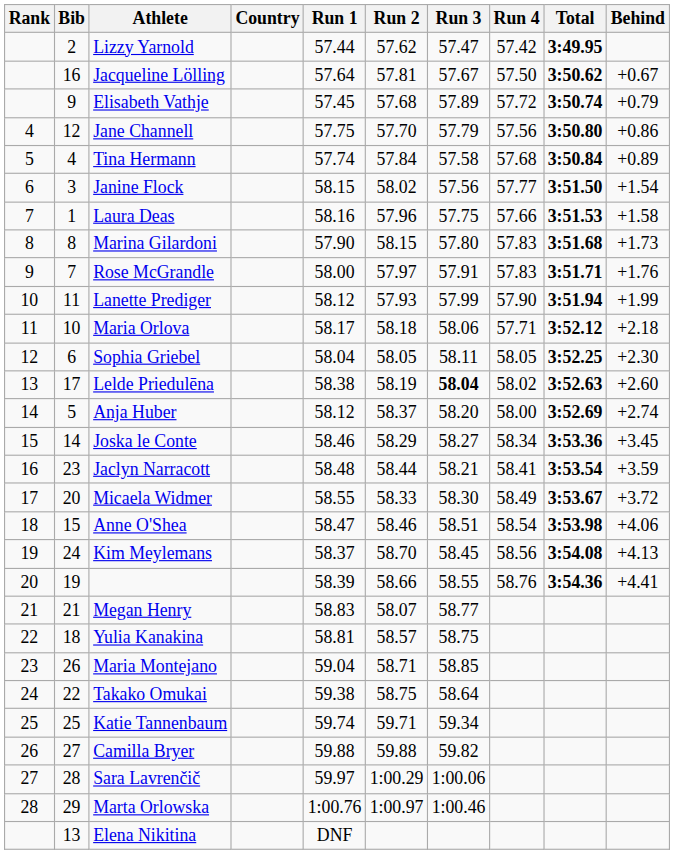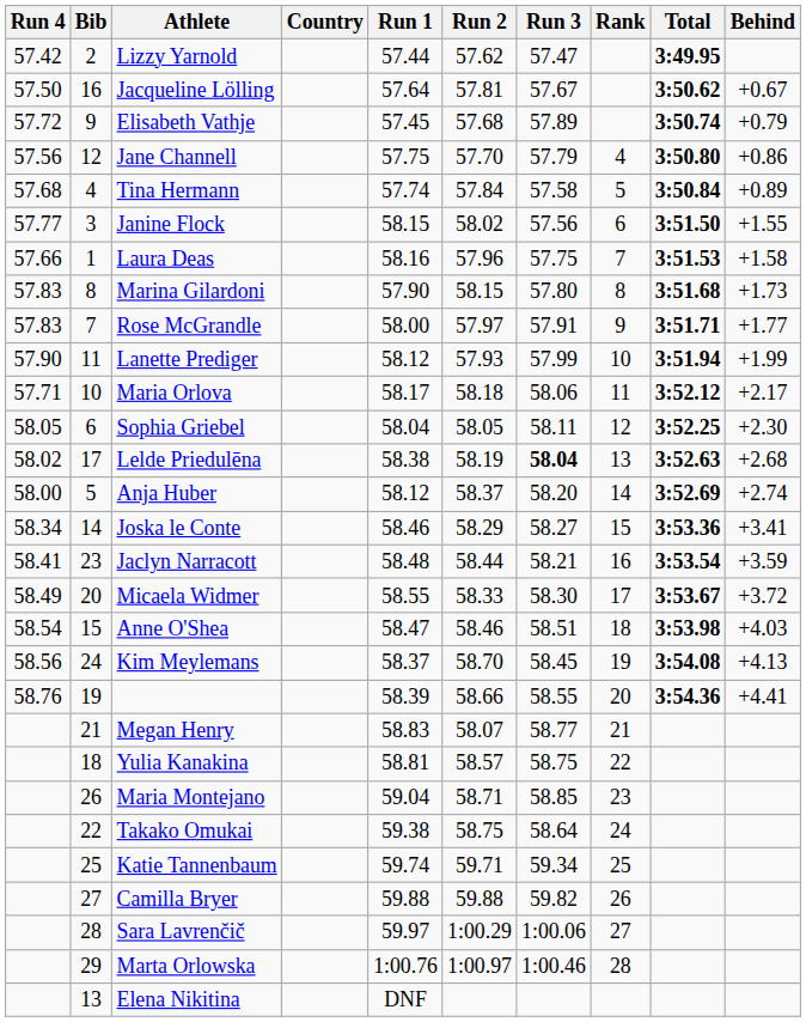 <table class="wikitable sortable" style="text-align:center">
 <tr>
-<th>Rank</th>
+<th>Run 4</th>
 <th>Bib</th>
 <th>Athlete</th>
 <th>Country</th>
 <th>Run 1</th>
 <th>Run 2</th>
 <th>Run 3</th>
-<th>Run 4</th>
+<th>Rank</th>
 <th>Total</th>
 <th>Behind</th>
 </tr>
 <tr>
-<td></td>
+<td>57.42</td>
 <td>2</td>
 <td align=left><a href='#'>Lizzy Yarnold</a></td>
 <td align=left></td>
 <td>57.44</td>
 <td>57.62</td>
 <td>57.47</td>
-<td>57.42</td>
+<td></td>
 <td><strong>3:49.95</strong></td>
 <td></td>
 </tr>
 <tr>
-<td></td>
+<td>57.50</td>
 <td>16</td>
 <td align=left><a href='#'>Jacqueline Lölling</a></td>
 <td align=left></td>
 <td>57.64</td>
 <td>57.81</td>
 <td>57.67</td>
-<td>57.50</td>
+<td></td>
 <td><strong>3:50.62</strong></td>
 <td>+0.67</td>
 </tr>
 <tr>
-<td></td>
+<td>57.72</td>
 <td>9</td>
 <td align=left><a href='#'>Elisabeth Vathje</a></td>
 <td align=left></td>
 <td>57.45</td>
 <td>57.68</td>
 <td>57.89</td>
-<td>57.72</td>
+<td></td>
 <td><strong>3:50.74</strong></td>
 <td>+0.79</td>
 </tr>
 <tr>
-<td>4</td>
+<td>57.56</td>
 <td>12</td>
 <td align=left><a href='#'>Jane Channell</a></td>
 <td align=left></td>
 <td>57.75</td>
 <td>57.70</td>
 <td>57.79</td>
-<td>57.56</td>
+<td>4</td>
 <td><strong>3:50.80</strong></td>
 <td>+0.86</td>
 </tr>
 <tr>
-<td>5</td>
+<td>57.68</td>
 <td>4</td>
 <td align=left><a href='#'>Tina Hermann</a></td>
 <td align=left></td>
 <td>57.74</td>
 <td>57.84</td>
 <td>57.58</td>
-<td>57.68</td>
+<td>5</td>
 <td><strong>3:50.84</strong></td>
 <td>+0.89</td>
 </tr>
 <tr>
-<td>6</td>
+<td>57.77</td>
 <td>3</td>
 <td align=left><a href='#'>Janine Flock</a></td>
 <td align=left></td>
 <td>58.15</td>
 <td>58.02</td>
 <td>57.56</td>
-<td>57.77</td>
+<td>6</td>
 <td><strong>3:51.50</strong></td>
-<td>+1.54</td>
+<td>+1.55</td>
 </tr>
 <tr>
-<td>7</td>
+<td>57.66</td>
 <td>1</td>
 <td align=left><a href='#'>Laura Deas</a></td>
 <td align=left></td>
 <td>58.16</td>
 <td>57.96</td>
 <td>57.75</td>
-<td>57.66</td>
+<td>7</td>
 <td><strong>3:51.53</strong></td>
 <td>+1.58</td>
 </tr>
 <tr>
-<td>8</td>
+<td>57.83</td>
 <td>8</td>
 <td align=left><a href='#'>Marina Gilardoni</a></td>
 <td align=left></td>
 <td>57.90</td>
 <td>58.15</td>
 <td>57.80</td>
-<td>57.83</td>
+<td>8</td>
 <td><strong>3:51.68</strong></td>
 <td>+1.73</td>
 </tr>
 <tr>
-<td>9</td>
+<td>57.83</td>
 <td>7</td>
 <td align=left><a href='#'>Rose McGrandle</a></td>
 <td align=left></td>
 <td>58.00</td>
 <td>57.97</td>
 <td>57.91</td>
-<td>57.83</td>
+<td>9</td>
 <td><strong>3:51.71</strong></td>
-<td>+1.76</td>
+<td>+1.77</td>
 </tr>
 <tr>
-<td>10</td>
+<td>57.90</td>
 <td>11</td>
 <td align=left><a href='#'>Lanette Prediger</a></td>
 <td align=left></td>
 <td>58.12</td>
 <td>57.93</td>
 <td>57.99</td>
-<td>57.90</td>
+<td>10</td>
 <td><strong>3:51.94</strong></td>
 <td>+1.99</td>
 </tr>
 <tr>
-<td>11</td>
+<td>57.71</td>
 <td>10</td>
 <td align=left><a href='#'>Maria Orlova</a></td>
 <td align=left></td>
 <td>58.17</td>
 <td>58.18</td>
 <td>58.06</td>
-<td>57.71</td>
+<td>11</td>
 <td><strong>3:52.12</strong></td>
-<td>+2.18</td>
+<td>+2.17</td>
 </tr>
 <tr>
-<td>12</td>
+<td>58.05</td>
 <td>6</td>
 <td align=left><a href='#'>Sophia Griebel</a></td>
 <td align=left></td>
 <td>58.04</td>
 <td>58.05</td>
 <td>58.11</td>
-<td>58.05</td>
+<td>12</td>
 <td><strong>3:52.25</strong></td>
 <td>+2.30</td>
 </tr>
 <tr>
-<td>13</td>
+<td>58.02</td>
 <td>17</td>
 <td align=left><a href='#'>Lelde Priedulēna</a></td>
 <td align=left></td>
 <td>58.38</td>
 <td>58.19</td>
 <td><strong>58.04</strong></td>
-<td>58.02</td>
+<td>13</td>
 <td><strong>3:52.63</strong></td>
-<td>+2.60</td>
+<td>+2.68</td>
 </tr>
 <tr>
-<td>14</td>
+<td>58.00</td>
 <td>5</td>
 <td align=left><a href='#'>Anja Huber</a></td>
 <td align=left></td>
 <td>58.12</td>
 <td>58.37</td>
 <td>58.20</td>
-<td>58.00</td>
+<td>14</td>
 <td><strong>3:52.69</strong></td>
 <td>+2.74</td>
 </tr>
 <tr>
-<td>15</td>
+<td>58.34</td>
 <td>14</td>
 <td align=left><a href='#'>Joska le Conte</a></td>
 <td align=left></td>
 <td>58.46</td>
 <td>58.29</td>
 <td>58.27</td>
-<td>58.34</td>
+<td>15</td>
 <td><strong>3:53.36</strong></td>
-<td>+3.45</td>
+<td>+3.41</td>
 </tr>
 <tr>
-<td>16</td>
+<td>58.41</td>
 <td>23</td>
 <td align=left><a href='#'>Jaclyn Narracott</a></td>
 <td align=left></td>
 <td>58.48</td>
 <td>58.44</td>
 <td>58.21</td>
-<td>58.41</td>
+<td>16</td>
 <td><strong>3:53.54</strong></td>
 <td>+3.59</td>
 </tr>
 <tr>
-<td>17</td>
+<td>58.49</td>
 <td>20</td>
 <td align=left><a href='#'>Micaela Widmer</a></td>
 <td align=left></td>
 <td>58.55</td>
 <td>58.33</td>
 <td>58.30</td>
-<td>58.49</td>
+<td>17</td>
 <td><strong>3:53.67</strong></td>
 <td>+3.72</td>
 </tr>
 <tr>
-<td>18</td>
+<td>58.54</td>
 <td>15</td>
 <td align=left><a href='#'>Anne O'Shea</a></td>
 <td align=left></td>
 <td>58.47</td>
 <td>58.46</td>
 <td>58.51</td>
-<td>58.54</td>
+<td>18</td>
 <td><strong>3:53.98</strong></td>
-<td>+4.06</td>
+<td>+4.03</td>
 </tr>
 <tr>
-<td>19</td>
+<td>58.56</td>
 <td>24</td>
 <td align=left><a href='#'>Kim Meylemans</a></td>
 <td align=left></td>
 <td>58.37</td>
 <td>58.70</td>
 <td>58.45</td>
-<td>58.56</td>
+<td>19</td>
 <td><strong>3:54.08</strong></td>
 <td>+4.13</td>
 </tr>
 <tr>
-<td>20</td>
+<td>58.76</td>
 <td>19</td>
 <td align=left></td>
 <td align=left></td>
 <td>58.39</td>
 <td>58.66</td>
 <td>58.55</td>
-<td>58.76</td>
+<td>20</td>
 <td><strong>3:54.36</strong></td>
 <td>+4.41</td>
 </tr>
 <tr>
-<td>21</td>
+<td></td>
 <td>21</td>
 <td align=left><a href='#'>Megan Henry</a></td>
 <td align=left></td>
 <td>58.83</td>
 <td>58.07</td>
 <td>58.77</td>
-<td></td>
+<td>21</td>
 <td></td>
 <td></td>
 </tr>
 <tr>
-<td>22</td>
+<td></td>
 <td>18</td>
 <td align=left><a href='#'>Yulia Kanakina</a></td>
 <td align=left></td>
 <td>58.81</td>
 <td>58.57</td>
 <td>58.75</td>
-<td></td>
+<td>22</td>
 <td></td>
 <td></td>
 </tr>
 <tr>
-<td>23</td>
+<td></td>
 <td>26</td>
 <td align=left><a href='#'>Maria Montejano</a></td>
 <td align=left></td>
 <td>59.04</td>
 <td>58.71</td>
 <td>58.85</td>
-<td></td>
+<td>23</td>
 <td></td>
 <td></td>
 </tr>
 <tr>
-<td>24</td>
+<td></td>
 <td>22</td>
 <td align=left><a href='#'>Takako Omukai</a></td>
 <td align=left></td>
 <td>59.38</td>
 <td>58.75</td>
 <td>58.64</td>
-<td></td>
+<td>24</td>
 <td></td>
 <td></td>
 </tr>
 <tr>
-<td>25</td>
+<td></td>
 <td>25</td>
 <td align=left><a href='#'>Katie Tannenbaum</a></td>
 <td align=left></td>
 <td>59.74</td>
 <td>59.71</td>
 <td>59.34</td>
-<td></td>
+<td>25</td>
 <td></td>
 <td></td>
 </tr>
 <tr>
-<td>26</td>
+<td></td>
 <td>27</td>
 <td align=left><a href='#'>Camilla Bryer</a></td>
 <td align=left></td>
 <td>59.88</td>
 <td>59.88</td>
 <td>59.82</td>
-<td></td>
+<td>26</td>
 <td></td>
 <td></td>
 </tr>
 <tr>
-<td>27</td>
+<td></td>
 <td>28</td>
 <td align=left><a href='#'>Sara Lavrenčič</a></td>
 <td align=left></td>
 <td>59.97</td>
 <td>1:00.29</td>
 <td>1:00.06</td>
-<td></td>
+<td>27</td>
 <td></td>
 <td></td>
 </tr>
 <tr>
-<td>28</td>
+<td></td>
 <td>29</td>
 <td align=left><a href='#'>Marta Orlowska</a></td>
 <td align=left></td>
 <td>1:00.76</td>
 <td>1:00.97</td>
 <td>1:00.46</td>
-<td></td>
+<td>28</td>
 <td></td>
 <td></td>
 </tr>
 <tr>
 <td></td>
 <td>13</td>
 <td align=left><a href='#'>Elena Nikitina</a></td>
 <td align=left></td>
 <td>DNF</td>
 <td></td>
 <td></td>
 <td></td>
 <td></td>
 <td></td>
 </tr>
 </table>
